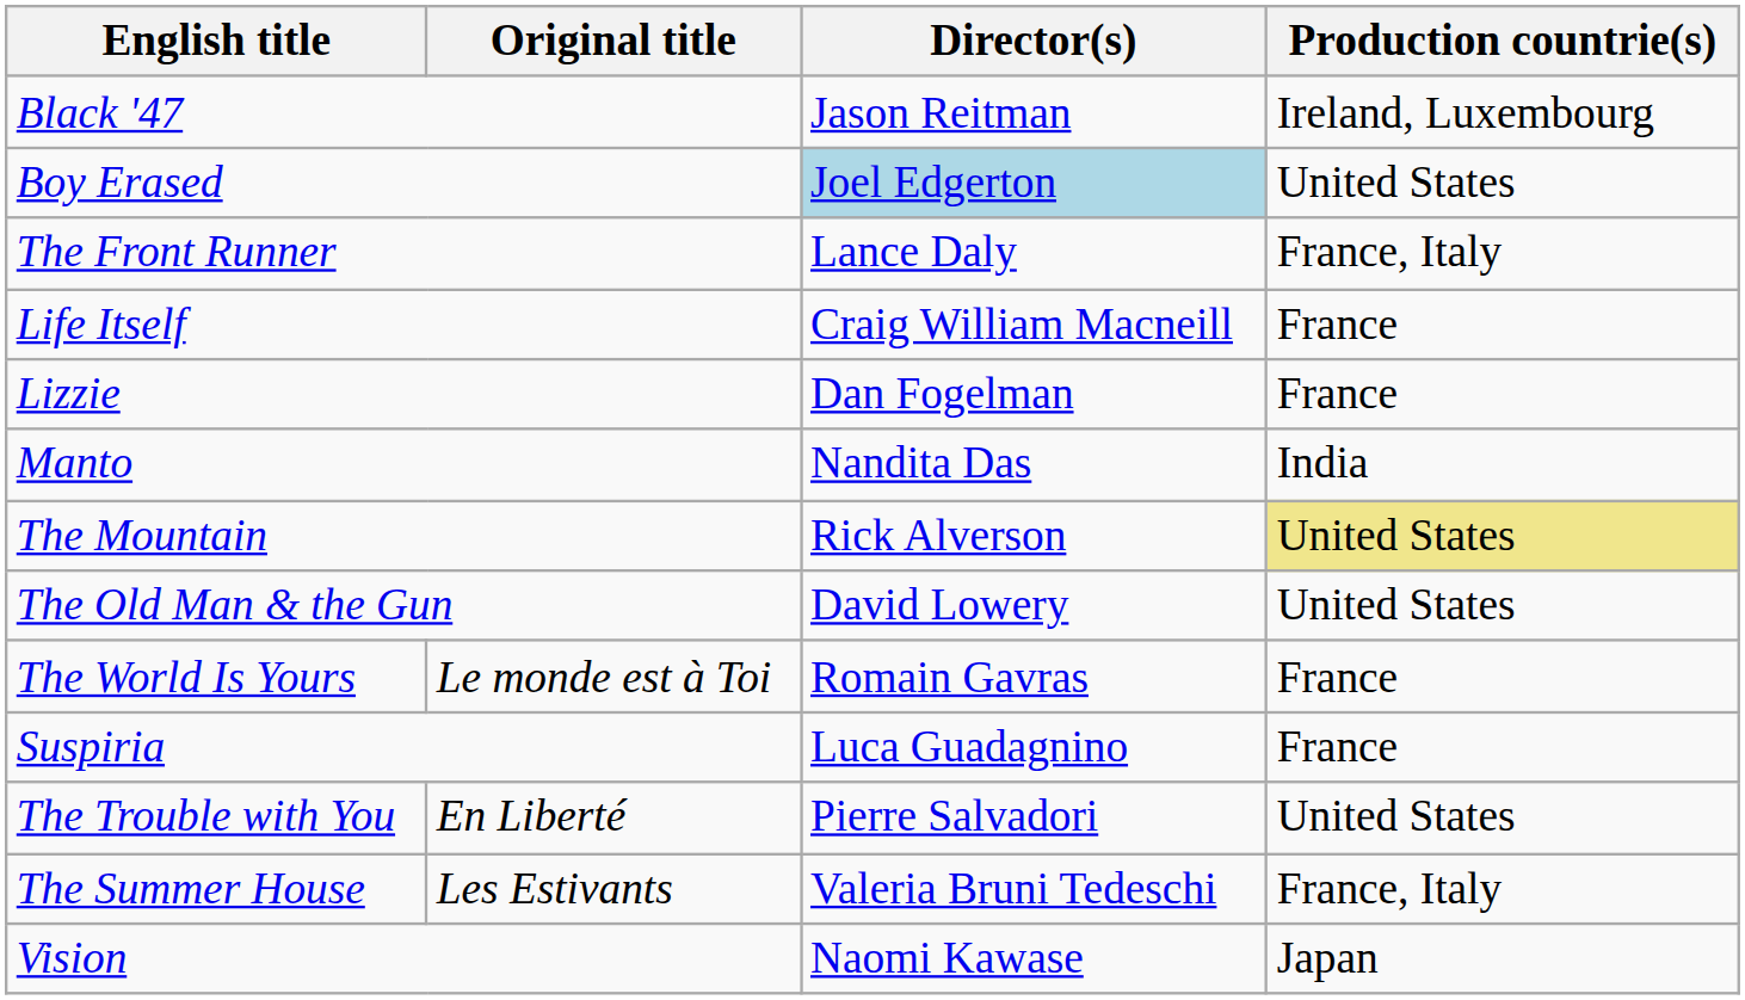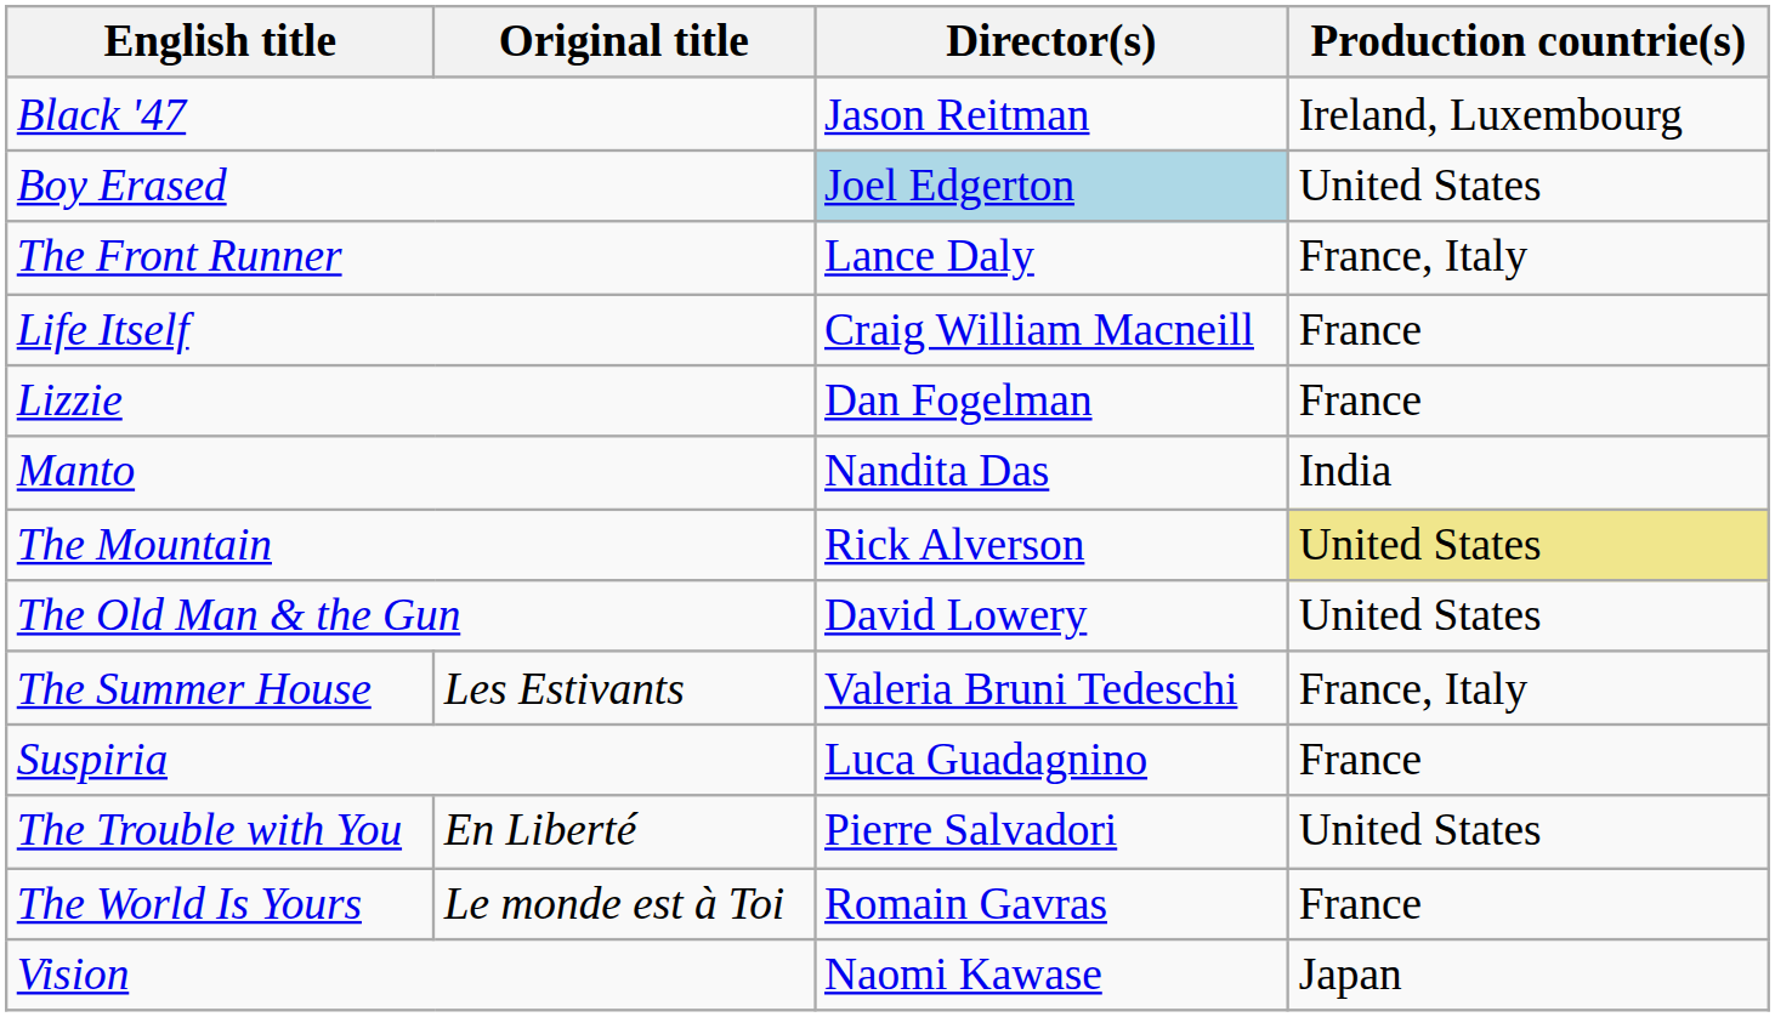 <table class="sortable wikitable" style="width:100%; margin-bottom:4px" cellpadding="5">
 <tr>
 <th scope="col">English title</th>
 <th scope="col">Original title</th>
 <th scope="col">Director(s)</th>
 <th scope="col">Production countrie(s)</th>
 </tr>
 <tr>
 <td colspan="2"><em><a href='#'>Black '47</a></em></td>
 <td><a href='#'>Jason Reitman</a></td>
 <td>Ireland, Luxembourg</td>
 </tr>
 <tr>
 <td colspan="2"><em><a href='#'>Boy Erased</a></em></td>
 <td style="background: lightblue;"><a href='#'>Joel Edgerton</a></td>
 <td>United States</td>
 </tr>
 <tr>
 <td colspan="2"><em><a href='#'>The Front Runner</a></em></td>
 <td><a href='#'>Lance Daly</a></td>
 <td>France, Italy</td>
 </tr>
 <tr>
 <td colspan="2"><em><a href='#'>Life Itself</a></em></td>
 <td><a href='#'>Craig William Macneill</a></td>
 <td>France</td>
 </tr>
 <tr>
 <td colspan="2"><em><a href='#'>Lizzie</a></em></td>
 <td><a href='#'>Dan Fogelman</a></td>
 <td>France</td>
 </tr>
 <tr>
 <td colspan="2"><em><a href='#'>Manto</a></em></td>
 <td><a href='#'>Nandita Das</a></td>
 <td>India</td>
 </tr>
 <tr>
 <td colspan="2"><em><a href='#'>The Mountain</a></em></td>
 <td><a href='#'>Rick Alverson</a></td>
 <td style="background: khaki;">United States</td>
 </tr>
 <tr>
 <td colspan="2"><em><a href='#'>The Old Man & the Gun</a></em></td>
 <td><a href='#'>David Lowery</a></td>
 <td>United States</td>
 </tr>
 <tr>
-<td><em><a href='#'>The World Is Yours</a></em></td>
-<td><em>Le monde est à Toi</em></td>
-<td><a href='#'>Romain Gavras</a></td>
-<td>France</td>
+<td><em><a href='#'>The Summer House</a></em></td>
+<td><em>Les Estivants</em></td>
+<td><a href='#'>Valeria Bruni Tedeschi</a></td>
+<td>France, Italy</td>
 </tr>
 <tr>
 <td colspan="2"><em><a href='#'>Suspiria</a></em></td>
 <td><a href='#'>Luca Guadagnino</a></td>
 <td>France</td>
 </tr>
 <tr>
 <td><em><a href='#'>The Trouble with You</a></em></td>
 <td><em>En Liberté</em></td>
 <td><a href='#'>Pierre Salvadori</a></td>
 <td>United States</td>
 </tr>
 <tr>
-<td><em><a href='#'>The Summer House</a></em></td>
-<td><em>Les Estivants</em></td>
-<td><a href='#'>Valeria Bruni Tedeschi</a></td>
-<td>France, Italy</td>
+<td><em><a href='#'>The World Is Yours</a></em></td>
+<td><em>Le monde est à Toi</em></td>
+<td><a href='#'>Romain Gavras</a></td>
+<td>France</td>
 </tr>
 <tr>
 <td colspan="2"><em><a href='#'>Vision</a></em></td>
 <td><a href='#'>Naomi Kawase</a></td>
 <td>Japan</td>
 </tr>
 </table>
